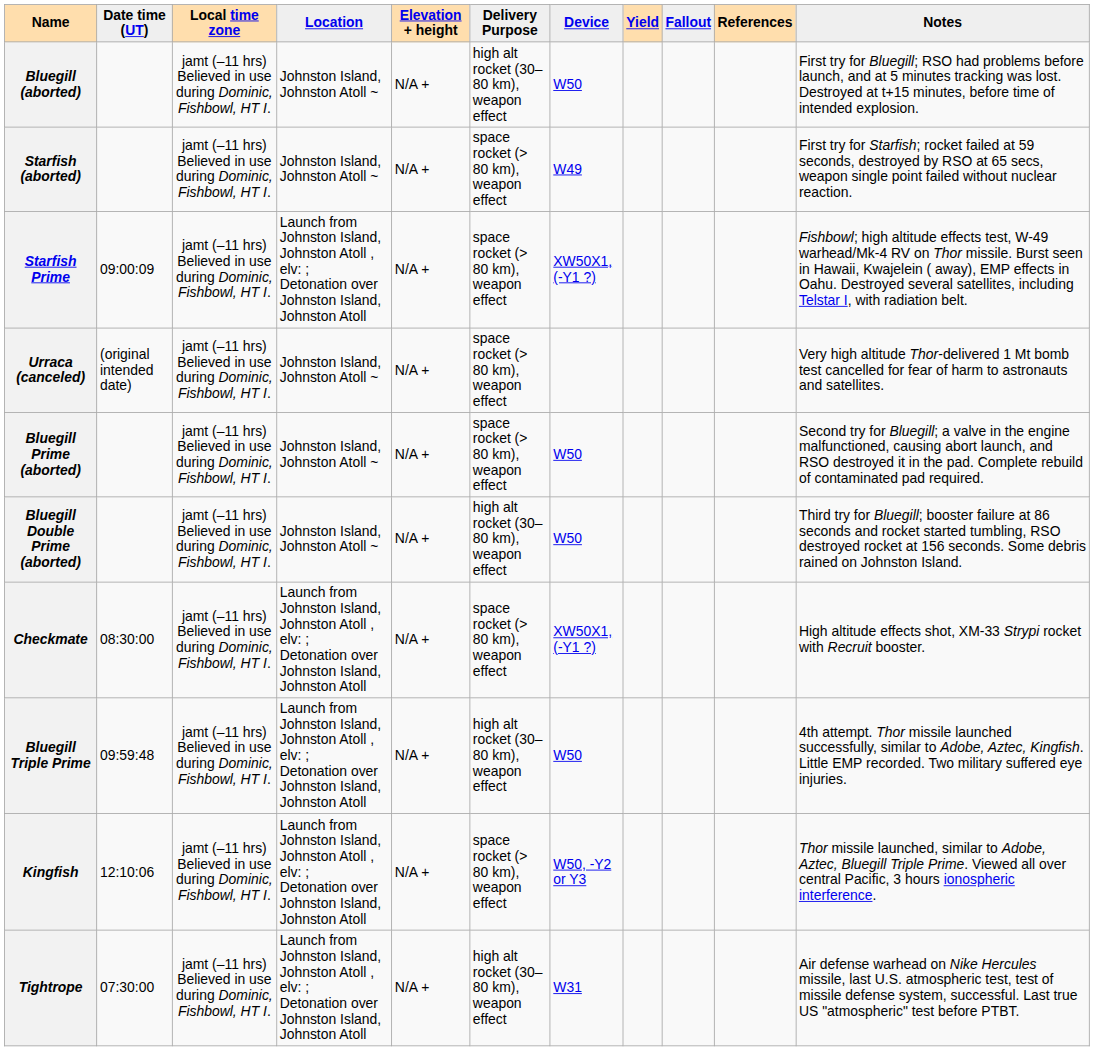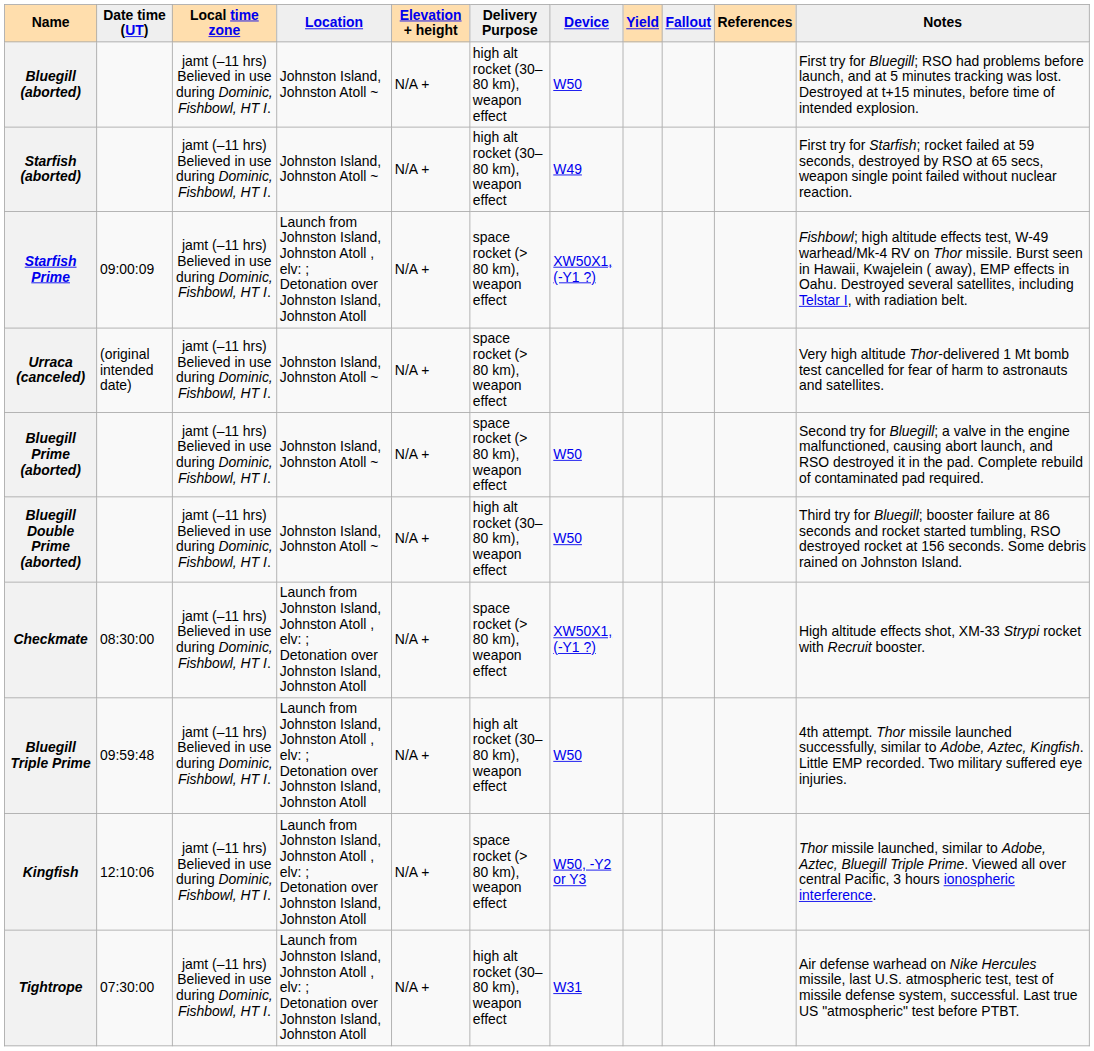 <table class="wikitable sortable">
 <tr>
 <th style="background:#ffdead;">Name </th>
 <th style="background:#efefef;">Date time (<a href='#'>UT</a>)</th>
 <th style="background:#ffdead;">Local <a href='#'>time zone</a></th>
 <th style="background:#efefef;"><a href='#'>Location</a></th>
 <th style="background:#ffdead;"><a href='#'>Elevation</a> + height </th>
 <th style="background:#efefef;">Delivery <br>Purpose </th>
 <th style="background:#efefef;"><a href='#'>Device</a></th>
 <th style="background:#ffdead;"><a href='#'>Yield</a></th>
 <th style="background:#efefef;" class="unsortable"><a href='#'>Fallout</a></th>
 <th style="background:#ffdead;" class="unsortable">References</th>
 <th style="background:#efefef;" class="unsortable">Notes</th>
 </tr>
 <tr>
 <th><em>Bluegill</em><br><em>(aborted)</em></th>
 <td></td>
 <td style="text-align:center;">jamt (–11 hrs)<br>Believed in use during <em>Dominic, Fishbowl, HT I</em>.<br></td>
 <td>Johnston Island, Johnston Atoll ~</td>
 <td>N/A +</td>
 <td>high alt rocket (30–80 km),<br>weapon effect</td>
 <td><a href='#'>W50</a></td>
 <td style="text-align:center;"></td>
 <td></td>
 <td></td>
 <td>First try for <em>Bluegill</em>; RSO had problems before launch, and at 5 minutes tracking was lost. Destroyed at t+15 minutes, before time of intended explosion.</td>
 </tr>
 <tr>
 <th><em>Starfish</em><br><em>(aborted)</em></th>
 <td></td>
 <td style="text-align:center;">jamt (–11 hrs)<br>Believed in use during <em>Dominic, Fishbowl, HT I</em>.<br></td>
 <td>Johnston Island, Johnston Atoll ~</td>
 <td>N/A +</td>
-<td>space rocket (> 80 km),<br>weapon effect</td>
+<td>high alt rocket (30–80 km),<br>weapon effect</td>
 <td><a href='#'>W49</a></td>
 <td style="text-align:center;"></td>
 <td></td>
 <td></td>
 <td>First try for <em>Starfish</em>; rocket failed at 59 seconds, destroyed by RSO at 65 secs, weapon single point failed without nuclear reaction.</td>
 </tr>
 <tr>
 <th><em><a href='#'>Starfish Prime</a></em></th>
 <td> 09:00:09</td>
 <td style="text-align:center;">jamt (–11 hrs)<br>Believed in use during <em>Dominic, Fishbowl, HT I</em>.<br></td>
 <td>Launch from Johnston Island, Johnston Atoll , elv: ;<br>Detonation over Johnston Island, Johnston Atoll </td>
 <td>N/A + </td>
 <td>space rocket (> 80 km),<br>weapon effect</td>
 <td><a href='#'>XW50X1, (-Y1 ?)</a></td>
 <td style="text-align:center;"></td>
 <td></td>
 <td></td>
 <td><em>Fishbowl</em>; high altitude effects test, W-49 warhead/Mk-4 RV on <em>Thor</em> missile. Burst seen in Hawaii, Kwajelein ( away), EMP effects in Oahu. Destroyed several satellites, including <a href='#'>Telstar I</a>, with radiation belt.</td>
 </tr>
 <tr>
 <th><em>Urraca</em><br><em>(canceled)</em></th>
 <td>(original intended date) </td>
 <td style="text-align:center;">jamt (–11 hrs)<br>Believed in use during <em>Dominic, Fishbowl, HT I</em>.<br></td>
 <td>Johnston Island, Johnston Atoll ~</td>
 <td>N/A +</td>
 <td>space rocket (> 80 km),<br>weapon effect</td>
 <td></td>
 <td style="text-align:center;"></td>
 <td></td>
 <td></td>
 <td>Very high altitude <em>Thor</em>-delivered 1 Mt bomb test cancelled for fear of harm to astronauts and satellites.</td>
 </tr>
 <tr>
 <th><em>Bluegill Prime</em><br><em>(aborted)</em></th>
 <td></td>
 <td style="text-align:center;">jamt (–11 hrs)<br>Believed in use during <em>Dominic, Fishbowl, HT I</em>.<br></td>
 <td>Johnston Island, Johnston Atoll ~</td>
 <td>N/A +</td>
 <td>space rocket (> 80 km),<br>weapon effect</td>
 <td><a href='#'>W50</a></td>
 <td style="text-align:center;"></td>
 <td></td>
 <td></td>
 <td>Second try for <em>Bluegill</em>; a valve in the engine malfunctioned, causing abort launch, and RSO destroyed it in the pad.  Complete rebuild of contaminated pad required.</td>
 </tr>
 <tr>
 <th><em>Bluegill Double Prime</em><br><em>(aborted)</em></th>
 <td></td>
 <td style="text-align:center;">jamt (–11 hrs)<br>Believed in use during <em>Dominic, Fishbowl, HT I</em>.<br></td>
 <td>Johnston Island, Johnston Atoll ~</td>
 <td>N/A +</td>
 <td>high alt rocket (30–80 km),<br>weapon effect</td>
 <td><a href='#'>W50</a></td>
 <td style="text-align:center;"></td>
 <td></td>
 <td></td>
 <td>Third try for <em>Bluegill</em>; booster failure at 86 seconds and rocket started tumbling, RSO destroyed rocket at 156 seconds. Some debris rained on Johnston Island.</td>
 </tr>
 <tr>
 <th><em>Checkmate</em></th>
 <td> 08:30:00</td>
 <td style="text-align:center;">jamt (–11 hrs)<br>Believed in use during <em>Dominic, Fishbowl, HT I</em>.<br></td>
 <td>Launch from Johnston Island, Johnston Atoll , elv: ;<br>Detonation over Johnston Island, Johnston Atoll </td>
 <td>N/A + </td>
 <td>space rocket (> 80 km),<br>weapon effect</td>
 <td><a href='#'>XW50X1, (-Y1 ?)</a></td>
 <td style="text-align:center;"></td>
 <td></td>
 <td></td>
 <td>High altitude effects shot, XM-33 <em>Strypi</em> rocket with <em>Recruit</em> booster.</td>
 </tr>
 <tr>
 <th><em>Bluegill Triple Prime</em></th>
 <td> 09:59:48</td>
 <td style="text-align:center;">jamt (–11 hrs)<br>Believed in use during <em>Dominic, Fishbowl, HT I</em>.<br></td>
 <td>Launch from Johnston Island, Johnston Atoll , elv: ;<br>Detonation over Johnston Island, Johnston Atoll </td>
 <td>N/A + </td>
 <td>high alt rocket (30–80 km),<br>weapon effect</td>
 <td><a href='#'>W50</a></td>
 <td style="text-align:center;"></td>
 <td></td>
 <td></td>
 <td>4th attempt.  <em>Thor</em> missile launched successfully, similar to <em>Adobe, Aztec, Kingfish</em>.  Little EMP recorded. Two military suffered eye injuries.</td>
 </tr>
 <tr>
 <th><em>Kingfish</em></th>
 <td> 12:10:06</td>
 <td style="text-align:center;">jamt (–11 hrs)<br>Believed in use during <em>Dominic, Fishbowl, HT I</em>.<br></td>
 <td>Launch from Johnston Island, Johnston Atoll , elv: ;<br>Detonation over Johnston Island, Johnston Atoll </td>
 <td>N/A + </td>
 <td>space rocket (> 80 km),<br>weapon effect</td>
 <td><a href='#'>W50, -Y2 or Y3</a></td>
 <td style="text-align:center;"></td>
 <td></td>
 <td></td>
 <td><em>Thor</em> missile launched, similar to <em>Adobe, Aztec, Bluegill Triple Prime</em>.  Viewed all over central Pacific, 3 hours <a href='#'>ionospheric interference</a>.</td>
 </tr>
 <tr>
 <th><em>Tightrope</em></th>
 <td> 07:30:00</td>
 <td style="text-align:center;">jamt (–11 hrs)<br>Believed in use during <em>Dominic, Fishbowl, HT I</em>.<br></td>
 <td>Launch from Johnston Island, Johnston Atoll , elv: ;<br>Detonation over Johnston Island, Johnston Atoll </td>
 <td>N/A + </td>
 <td>high alt rocket (30–80 km),<br>weapon effect</td>
 <td><a href='#'>W31</a></td>
 <td style="text-align:center;"></td>
 <td></td>
 <td></td>
 <td>Air defense warhead on <em>Nike Hercules</em> missile, last U.S. atmospheric test, test of missile defense system, successful. Last true US "atmospheric" test before PTBT.</td>
 </tr>
 </table>
